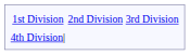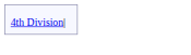 <table style="border:1px solid #8888aa; background-color:#f7f8ff; padding:5px; font-size:95%; float: left; margin: 0px 12px 12px 0px;">
 <tr>
 <td align="center"></td>
 <td></td>
 <td></td>
-</tr>
-<tr>
-<td align="center"><a href='#'>1st Division</a></td>
-<td align="center"><a href='#'>2nd Division</a></td>
-<td align="center"><a href='#'>3rd Division</a></td>
 </tr>
 <tr>
 <td align="left"></td>
 </tr>
 <tr>
 <td align="left"><a href='#'>4th Division</a>|</td>
 </tr>
 </table>
